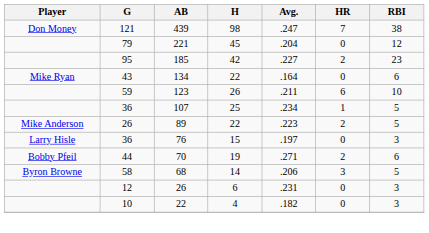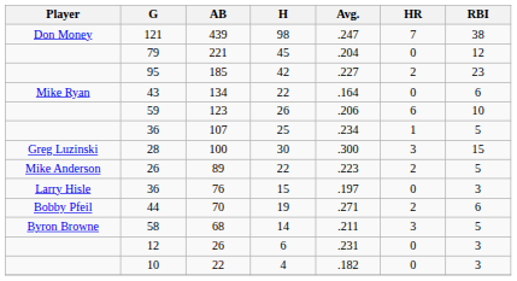 <table class="wikitable sortable">
 <tr>
 <th bgcolor="#DDDDFF" width="16%">Player</th>
 <th bgcolor="#DDDDFF" width="9%">G</th>
 <th bgcolor="#DDDDFF" width="9%">AB</th>
 <th bgcolor="#DDDDFF" width="9%">H</th>
 <th bgcolor="#DDDDFF" width="9%">Avg.</th>
 <th bgcolor="#DDDDFF" width="9%">HR</th>
 <th bgcolor="#DDDDFF" width="9%">RBI</th>
 </tr>
 <tr align="center">
 <td><a href='#'>Don Money</a></td>
 <td>121</td>
 <td>439</td>
 <td>98</td>
 <td>.247</td>
 <td>7</td>
 <td>38</td>
 </tr>
 <tr align=center>
 <td></td>
 <td>79</td>
 <td>221</td>
 <td>45</td>
 <td>.204</td>
 <td>0</td>
 <td>12</td>
 </tr>
 <tr align="center">
 <td></td>
 <td>95</td>
 <td>185</td>
 <td>42</td>
 <td>.227</td>
 <td>2</td>
 <td>23</td>
 </tr>
 <tr align="center">
 <td><a href='#'>Mike Ryan</a></td>
 <td>43</td>
 <td>134</td>
 <td>22</td>
 <td>.164</td>
 <td>0</td>
 <td>6</td>
 </tr>
 <tr align=center>
 <td></td>
 <td>59</td>
 <td>123</td>
 <td>26</td>
-<td>.211</td>
+<td>.206</td>
 <td>6</td>
 <td>10</td>
 </tr>
 <tr align="center">
 <td></td>
 <td>36</td>
 <td>107</td>
 <td>25</td>
 <td>.234</td>
 <td>1</td>
 <td>5</td>
+</tr>
+<tr align="center">
+<td><a href='#'>Greg Luzinski</a></td>
+<td>28</td>
+<td>100</td>
+<td>30</td>
+<td>.300</td>
+<td>3</td>
+<td>15</td>
 </tr>
 <tr align=center>
 <td><a href='#'>Mike Anderson</a></td>
 <td>26</td>
 <td>89</td>
 <td>22</td>
 <td>.223</td>
 <td>2</td>
 <td>5</td>
 </tr>
 <tr align=center>
 <td><a href='#'>Larry Hisle</a></td>
 <td>36</td>
 <td>76</td>
 <td>15</td>
 <td>.197</td>
 <td>0</td>
 <td>3</td>
 </tr>
 <tr align=center>
 <td><a href='#'>Bobby Pfeil</a></td>
 <td>44</td>
 <td>70</td>
 <td>19</td>
 <td>.271</td>
 <td>2</td>
 <td>6</td>
 </tr>
 <tr align=center>
 <td><a href='#'>Byron Browne</a></td>
 <td>58</td>
 <td>68</td>
 <td>14</td>
-<td>.206</td>
+<td>.211</td>
 <td>3</td>
 <td>5</td>
 </tr>
 <tr align=center>
 <td></td>
 <td>12</td>
 <td>26</td>
 <td>6</td>
 <td>.231</td>
 <td>0</td>
 <td>3</td>
 </tr>
 <tr align="center">
 <td></td>
 <td>10</td>
 <td>22</td>
 <td>4</td>
 <td>.182</td>
 <td>0</td>
 <td>3</td>
 </tr>
 <tr align="center">
 </tr>
 </table>
